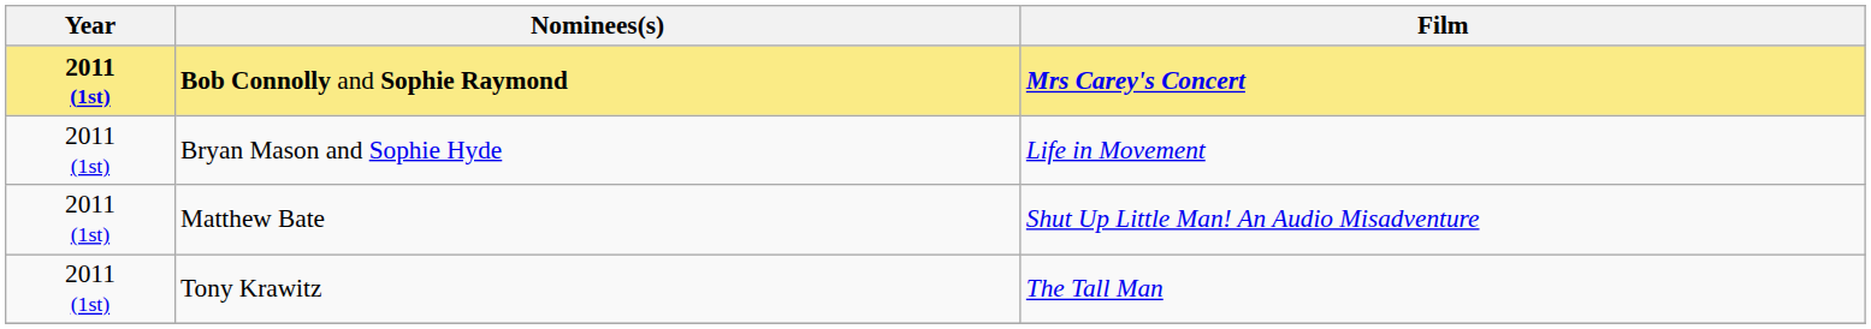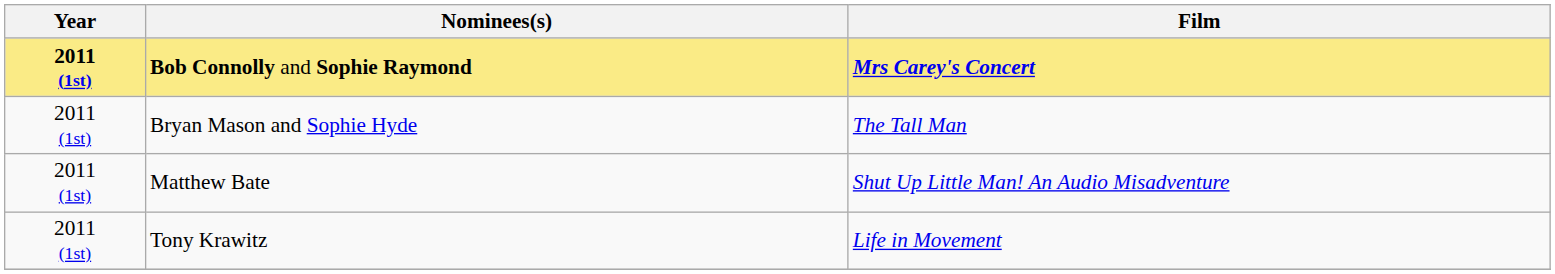 <table class="sortable wikitable">
 <tr>
 <th width="5%">Year</th>
 <th width="25%">Nominees(s)</th>
 <th width="25%">Film</th>
 </tr>
 <tr style="background:#FAEB86">
 <td align="center"><strong>2011</strong><br><small><strong><a href='#'>(1st)</a></strong></small></td>
 <td><strong>Bob Connolly</strong> and <strong>Sophie Raymond</strong></td>
 <td><strong><em><a href='#'>Mrs Carey's Concert</a></em></strong></td>
 </tr>
 <tr>
 <td align="center">2011<br><small><a href='#'>(1st)</a></small></td>
 <td>Bryan Mason and <a href='#'>Sophie Hyde</a></td>
-<td><em><a href='#'>Life in Movement</a></em></td>
+<td><em><a href='#'>The Tall Man</a></em></td>
 </tr>
 <tr>
 <td align="center">2011<br><small><a href='#'>(1st)</a></small></td>
 <td>Matthew Bate</td>
 <td><em><a href='#'>Shut Up Little Man! An Audio Misadventure</a></em></td>
 </tr>
 <tr>
 <td align="center">2011<br><small><a href='#'>(1st)</a></small></td>
 <td>Tony Krawitz</td>
-<td><em><a href='#'>The Tall Man</a></em></td>
+<td><em><a href='#'>Life in Movement</a></em></td>
 </tr>
 <tr>
 </tr>
 </table>
